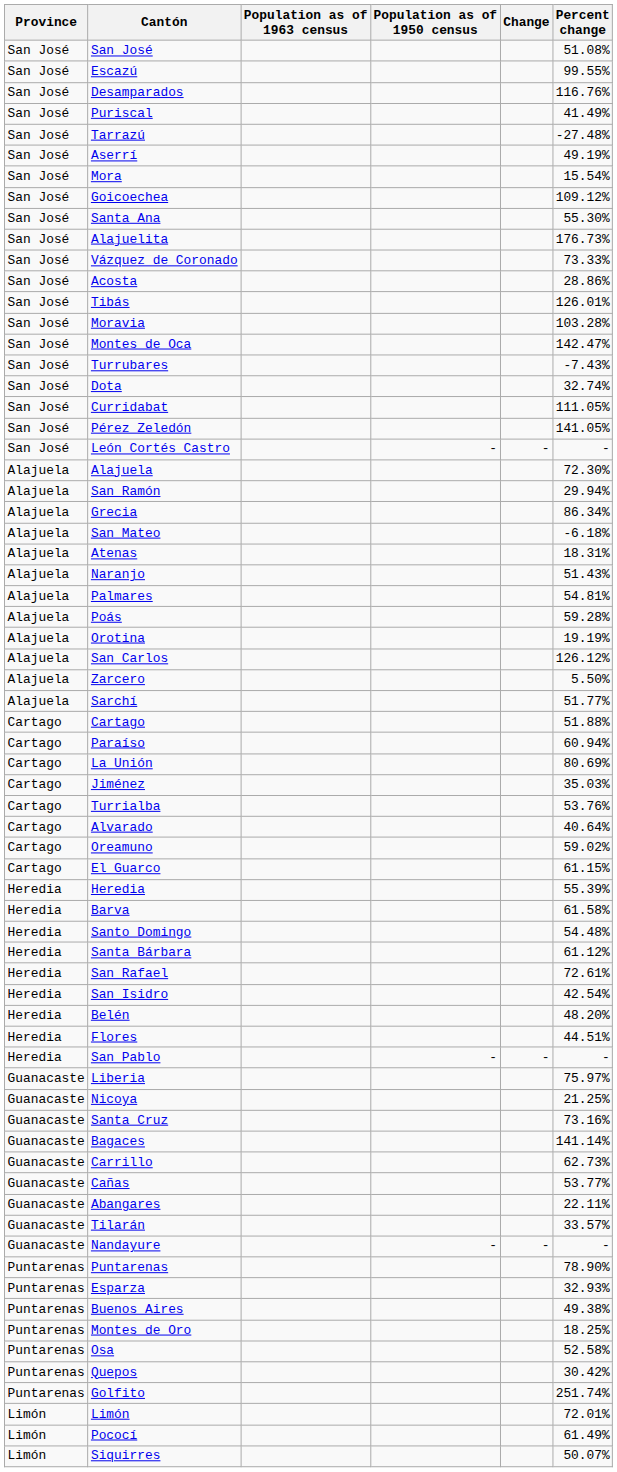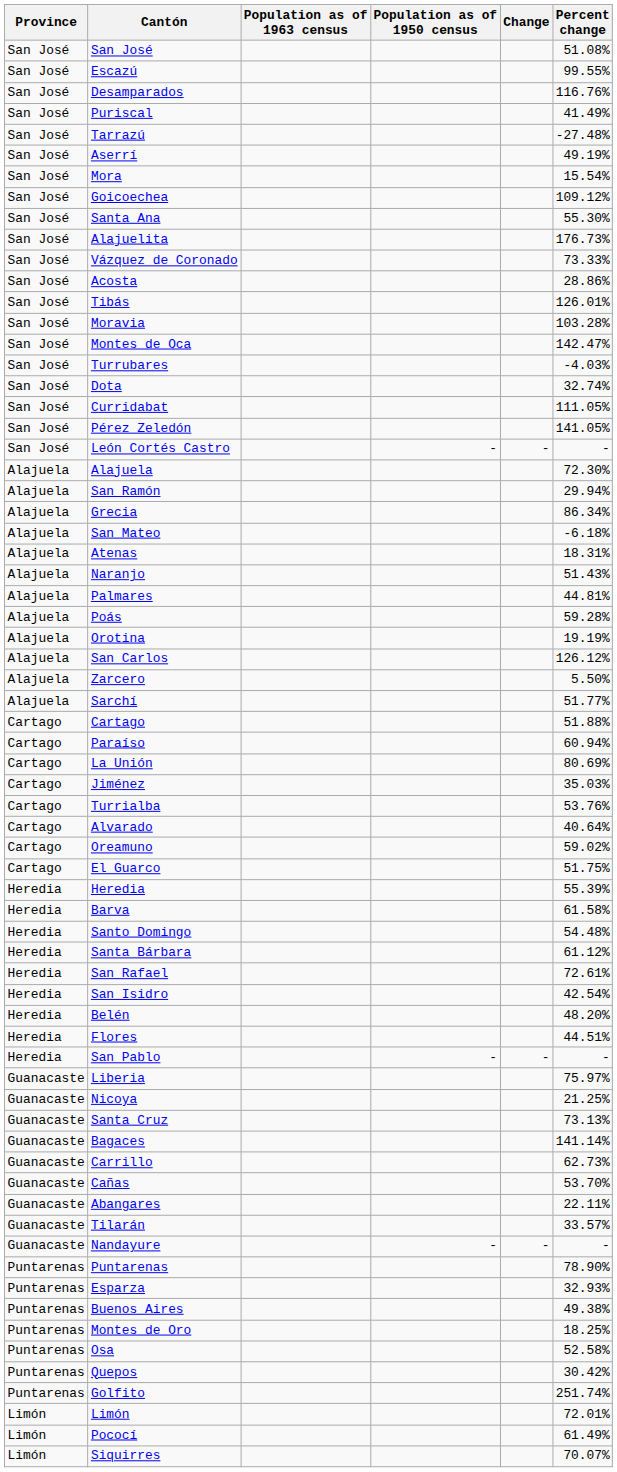 <table class="wikitable sortable" style="text-align: right;">
 <tr>
 <th>Province</th>
 <th>Cantón</th>
 <th>Population as of<br>1963 census</th>
 <th>Population as of<br>1950 census</th>
 <th>Change</th>
 <th>Percent<br>change</th>
 </tr>
 <tr>
 <td style="text-align: left;">San José</td>
 <td style="text-align: left;"><a href='#'>San José</a></td>
 <td></td>
 <td></td>
 <td> </td>
 <td>51.08% </td>
 </tr>
 <tr>
 <td style="text-align: left;">San José</td>
 <td style="text-align: left;"><a href='#'>Escazú</a></td>
 <td></td>
 <td></td>
 <td> </td>
 <td>99.55% </td>
 </tr>
 <tr>
 <td style="text-align: left;">San José</td>
 <td style="text-align: left;"><a href='#'>Desamparados</a></td>
 <td></td>
 <td></td>
 <td> </td>
 <td>116.76% </td>
 </tr>
 <tr>
 <td style="text-align: left;">San José</td>
 <td style="text-align: left;"><a href='#'>Puriscal</a></td>
 <td></td>
 <td></td>
 <td> </td>
 <td>41.49% </td>
 </tr>
 <tr>
 <td style="text-align: left;">San José</td>
 <td style="text-align: left;"><a href='#'>Tarrazú</a></td>
 <td></td>
 <td></td>
 <td> </td>
 <td>-27.48% </td>
 </tr>
 <tr>
 <td style="text-align: left;">San José</td>
 <td style="text-align: left;"><a href='#'>Aserrí</a></td>
 <td></td>
 <td></td>
 <td> </td>
 <td>49.19% </td>
 </tr>
 <tr>
 <td style="text-align: left;">San José</td>
 <td style="text-align: left;"><a href='#'>Mora</a></td>
 <td></td>
 <td></td>
 <td> </td>
 <td>15.54% </td>
 </tr>
 <tr>
 <td style="text-align: left;">San José</td>
 <td style="text-align: left;"><a href='#'>Goicoechea</a></td>
 <td></td>
 <td></td>
 <td> </td>
 <td>109.12% </td>
 </tr>
 <tr>
 <td style="text-align: left;">San José</td>
 <td style="text-align: left;"><a href='#'>Santa Ana</a></td>
 <td></td>
 <td></td>
 <td> </td>
 <td>55.30% </td>
 </tr>
 <tr>
 <td style="text-align: left;">San José</td>
 <td style="text-align: left;"><a href='#'>Alajuelita</a></td>
 <td></td>
 <td></td>
 <td> </td>
 <td>176.73% </td>
 </tr>
 <tr>
 <td style="text-align: left;">San José</td>
 <td style="text-align: left;"><a href='#'>Vázquez de Coronado</a></td>
 <td></td>
 <td></td>
 <td> </td>
 <td>73.33% </td>
 </tr>
 <tr>
 <td style="text-align: left;">San José</td>
 <td style="text-align: left;"><a href='#'>Acosta</a></td>
 <td></td>
 <td></td>
 <td> </td>
 <td>28.86% </td>
 </tr>
 <tr>
 <td style="text-align: left;">San José</td>
 <td style="text-align: left;"><a href='#'>Tibás</a></td>
 <td></td>
 <td></td>
 <td> </td>
 <td>126.01% </td>
 </tr>
 <tr>
 <td style="text-align: left;">San José</td>
 <td style="text-align: left;"><a href='#'>Moravia</a></td>
 <td></td>
 <td></td>
 <td> </td>
 <td>103.28% </td>
 </tr>
 <tr>
 <td style="text-align: left;">San José</td>
 <td style="text-align: left;"><a href='#'>Montes de Oca</a></td>
 <td></td>
 <td></td>
 <td> </td>
 <td>142.47% </td>
 </tr>
 <tr>
 <td style="text-align: left;">San José</td>
 <td style="text-align: left;"><a href='#'>Turrubares</a></td>
 <td></td>
 <td></td>
 <td> </td>
-<td>-7.43% </td>
+<td>-4.03% </td>
 </tr>
 <tr>
 <td style="text-align: left;">San José</td>
 <td style="text-align: left;"><a href='#'>Dota</a></td>
 <td></td>
 <td></td>
 <td> </td>
 <td>32.74% </td>
 </tr>
 <tr>
 <td style="text-align: left;">San José</td>
 <td style="text-align: left;"><a href='#'>Curridabat</a></td>
 <td></td>
 <td></td>
 <td> </td>
 <td>111.05% </td>
 </tr>
 <tr>
 <td style="text-align: left;">San José</td>
 <td style="text-align: left;"><a href='#'>Pérez Zeledón</a></td>
 <td></td>
 <td></td>
 <td> </td>
 <td>141.05% </td>
 </tr>
 <tr>
 <td style="text-align: left;">San José</td>
 <td style="text-align: left;"><a href='#'>León Cortés Castro</a></td>
 <td></td>
 <td>-</td>
 <td>-</td>
 <td>-</td>
 </tr>
 <tr>
 <td style="text-align: left;">Alajuela</td>
 <td style="text-align: left;"><a href='#'>Alajuela</a></td>
 <td></td>
 <td></td>
 <td> </td>
 <td>72.30% </td>
 </tr>
 <tr>
 <td style="text-align: left;">Alajuela</td>
 <td style="text-align: left;"><a href='#'>San Ramón</a></td>
 <td></td>
 <td></td>
 <td> </td>
 <td>29.94% </td>
 </tr>
 <tr>
 <td style="text-align: left;">Alajuela</td>
 <td style="text-align: left;"><a href='#'>Grecia</a></td>
 <td></td>
 <td></td>
 <td> </td>
 <td>86.34% </td>
 </tr>
 <tr>
 <td style="text-align: left;">Alajuela</td>
 <td style="text-align: left;"><a href='#'>San Mateo</a></td>
 <td></td>
 <td></td>
 <td> </td>
 <td>-6.18% </td>
 </tr>
 <tr>
 <td style="text-align: left;">Alajuela</td>
 <td style="text-align: left;"><a href='#'>Atenas</a></td>
 <td></td>
 <td></td>
 <td> </td>
 <td>18.31% </td>
 </tr>
 <tr>
 <td style="text-align: left;">Alajuela</td>
 <td style="text-align: left;"><a href='#'>Naranjo</a></td>
 <td></td>
 <td></td>
 <td> </td>
 <td>51.43% </td>
 </tr>
 <tr>
 <td style="text-align: left;">Alajuela</td>
 <td style="text-align: left;"><a href='#'>Palmares</a></td>
 <td></td>
 <td></td>
 <td> </td>
-<td>54.81% </td>
+<td>44.81% </td>
 </tr>
 <tr>
 <td style="text-align: left;">Alajuela</td>
 <td style="text-align: left;"><a href='#'>Poás</a></td>
 <td></td>
 <td></td>
 <td> </td>
 <td>59.28% </td>
 </tr>
 <tr>
 <td style="text-align: left;">Alajuela</td>
 <td style="text-align: left;"><a href='#'>Orotina</a></td>
 <td></td>
 <td></td>
 <td> </td>
 <td>19.19% </td>
 </tr>
 <tr>
 <td style="text-align: left;">Alajuela</td>
 <td style="text-align: left;"><a href='#'>San Carlos</a></td>
 <td></td>
 <td></td>
 <td> </td>
 <td>126.12% </td>
 </tr>
 <tr>
 <td style="text-align: left;">Alajuela</td>
 <td style="text-align: left;"><a href='#'>Zarcero</a></td>
 <td></td>
 <td></td>
 <td> </td>
 <td>5.50% </td>
 </tr>
 <tr>
 <td style="text-align: left;">Alajuela</td>
 <td style="text-align: left;"><a href='#'>Sarchí</a></td>
 <td></td>
 <td></td>
 <td> </td>
 <td>51.77% </td>
 </tr>
 <tr>
 <td style="text-align: left;">Cartago</td>
 <td style="text-align: left;"><a href='#'>Cartago</a></td>
 <td></td>
 <td></td>
 <td> </td>
 <td>51.88% </td>
 </tr>
 <tr>
 <td style="text-align: left;">Cartago</td>
 <td style="text-align: left;"><a href='#'>Paraíso</a></td>
 <td></td>
 <td></td>
 <td> </td>
 <td>60.94% </td>
 </tr>
 <tr>
 <td style="text-align: left;">Cartago</td>
 <td style="text-align: left;"><a href='#'>La Unión</a></td>
 <td></td>
 <td></td>
 <td> </td>
 <td>80.69% </td>
 </tr>
 <tr>
 <td style="text-align: left;">Cartago</td>
 <td style="text-align: left;"><a href='#'>Jiménez</a></td>
 <td></td>
 <td></td>
 <td> </td>
 <td>35.03% </td>
 </tr>
 <tr>
 <td style="text-align: left;">Cartago</td>
 <td style="text-align: left;"><a href='#'>Turrialba</a></td>
 <td></td>
 <td></td>
 <td> </td>
 <td>53.76% </td>
 </tr>
 <tr>
 <td style="text-align: left;">Cartago</td>
 <td style="text-align: left;"><a href='#'>Alvarado</a></td>
 <td></td>
 <td></td>
 <td> </td>
 <td>40.64% </td>
 </tr>
 <tr>
 <td style="text-align: left;">Cartago</td>
 <td style="text-align: left;"><a href='#'>Oreamuno</a></td>
 <td></td>
 <td></td>
 <td> </td>
 <td>59.02% </td>
 </tr>
 <tr>
 <td style="text-align: left;">Cartago</td>
 <td style="text-align: left;"><a href='#'>El Guarco</a></td>
 <td></td>
 <td></td>
 <td> </td>
-<td>61.15% </td>
+<td>51.75% </td>
 </tr>
 <tr>
 <td style="text-align: left;">Heredia</td>
 <td style="text-align: left;"><a href='#'>Heredia</a></td>
 <td></td>
 <td></td>
 <td> </td>
 <td>55.39% </td>
 </tr>
 <tr>
 <td style="text-align: left;">Heredia</td>
 <td style="text-align: left;"><a href='#'>Barva</a></td>
 <td></td>
 <td></td>
 <td> </td>
 <td>61.58% </td>
 </tr>
 <tr>
 <td style="text-align: left;">Heredia</td>
 <td style="text-align: left;"><a href='#'>Santo Domingo</a></td>
 <td></td>
 <td></td>
 <td> </td>
 <td>54.48% </td>
 </tr>
 <tr>
 <td style="text-align: left;">Heredia</td>
 <td style="text-align: left;"><a href='#'>Santa Bárbara</a></td>
 <td></td>
 <td></td>
 <td> </td>
 <td>61.12% </td>
 </tr>
 <tr>
 <td style="text-align: left;">Heredia</td>
 <td style="text-align: left;"><a href='#'>San Rafael</a></td>
 <td></td>
 <td></td>
 <td> </td>
 <td>72.61% </td>
 </tr>
 <tr>
 <td style="text-align: left;">Heredia</td>
 <td style="text-align: left;"><a href='#'>San Isidro</a></td>
 <td></td>
 <td></td>
 <td> </td>
 <td>42.54% </td>
 </tr>
 <tr>
 <td style="text-align: left;">Heredia</td>
 <td style="text-align: left;"><a href='#'>Belén</a></td>
 <td></td>
 <td></td>
 <td> </td>
 <td>48.20% </td>
 </tr>
 <tr>
 <td style="text-align: left;">Heredia</td>
 <td style="text-align: left;"><a href='#'>Flores</a></td>
 <td></td>
 <td></td>
 <td> </td>
 <td>44.51% </td>
 </tr>
 <tr>
 <td style="text-align: left;">Heredia</td>
 <td style="text-align: left;"><a href='#'>San Pablo</a></td>
 <td></td>
 <td>-</td>
 <td>-</td>
 <td>-</td>
 </tr>
 <tr>
 <td style="text-align: left;">Guanacaste</td>
 <td style="text-align: left;"><a href='#'>Liberia</a></td>
 <td></td>
 <td></td>
 <td> </td>
 <td>75.97% </td>
 </tr>
 <tr>
 <td style="text-align: left;">Guanacaste</td>
 <td style="text-align: left;"><a href='#'>Nicoya</a></td>
 <td></td>
 <td></td>
 <td> </td>
 <td>21.25% </td>
 </tr>
 <tr>
 <td style="text-align: left;">Guanacaste</td>
 <td style="text-align: left;"><a href='#'>Santa Cruz</a></td>
 <td></td>
 <td></td>
 <td> </td>
-<td>73.16% </td>
+<td>73.13% </td>
 </tr>
 <tr>
 <td style="text-align: left;">Guanacaste</td>
 <td style="text-align: left;"><a href='#'>Bagaces</a></td>
 <td></td>
 <td></td>
 <td> </td>
 <td>141.14% </td>
 </tr>
 <tr>
 <td style="text-align: left;">Guanacaste</td>
 <td style="text-align: left;"><a href='#'>Carrillo</a></td>
 <td></td>
 <td></td>
 <td> </td>
 <td>62.73% </td>
 </tr>
 <tr>
 <td style="text-align: left;">Guanacaste</td>
 <td style="text-align: left;"><a href='#'>Cañas</a></td>
 <td></td>
 <td></td>
 <td> </td>
-<td>53.77% </td>
+<td>53.70% </td>
 </tr>
 <tr>
 <td style="text-align: left;">Guanacaste</td>
 <td style="text-align: left;"><a href='#'>Abangares</a></td>
 <td></td>
 <td></td>
 <td> </td>
 <td>22.11% </td>
 </tr>
 <tr>
 <td style="text-align: left;">Guanacaste</td>
 <td style="text-align: left;"><a href='#'>Tilarán</a></td>
 <td></td>
 <td></td>
 <td> </td>
 <td>33.57% </td>
 </tr>
 <tr>
 <td style="text-align: left;">Guanacaste</td>
 <td style="text-align: left;"><a href='#'>Nandayure</a></td>
 <td></td>
 <td>-</td>
 <td>-</td>
 <td>-</td>
 </tr>
 <tr>
 <td style="text-align: left;">Puntarenas</td>
 <td style="text-align: left;"><a href='#'>Puntarenas</a></td>
 <td></td>
 <td></td>
 <td> </td>
 <td>78.90% </td>
 </tr>
 <tr>
 <td style="text-align: left;">Puntarenas</td>
 <td style="text-align: left;"><a href='#'>Esparza</a></td>
 <td></td>
 <td></td>
 <td> </td>
 <td>32.93% </td>
 </tr>
 <tr>
 <td style="text-align: left;">Puntarenas</td>
 <td style="text-align: left;"><a href='#'>Buenos Aires</a></td>
 <td></td>
 <td></td>
 <td> </td>
 <td>49.38% </td>
 </tr>
 <tr>
 <td style="text-align: left;">Puntarenas</td>
 <td style="text-align: left;"><a href='#'>Montes de Oro</a></td>
 <td></td>
 <td></td>
 <td> </td>
 <td>18.25% </td>
 </tr>
 <tr>
 <td style="text-align: left;">Puntarenas</td>
 <td style="text-align: left;"><a href='#'>Osa</a></td>
 <td></td>
 <td></td>
 <td> </td>
 <td>52.58% </td>
 </tr>
 <tr>
 <td style="text-align: left;">Puntarenas</td>
 <td style="text-align: left;"><a href='#'>Quepos</a></td>
 <td></td>
 <td></td>
 <td> </td>
 <td>30.42% </td>
 </tr>
 <tr>
 <td style="text-align: left;">Puntarenas</td>
 <td style="text-align: left;"><a href='#'>Golfito</a></td>
 <td></td>
 <td></td>
 <td> </td>
 <td>251.74% </td>
 </tr>
 <tr>
 <td style="text-align: left;">Limón</td>
 <td style="text-align: left;"><a href='#'>Limón</a></td>
 <td></td>
 <td></td>
 <td> </td>
 <td>72.01% </td>
 </tr>
 <tr>
 <td style="text-align: left;">Limón</td>
 <td style="text-align: left;"><a href='#'>Pococí</a></td>
 <td></td>
 <td></td>
 <td> </td>
 <td>61.49% </td>
 </tr>
 <tr>
 <td style="text-align: left;">Limón</td>
 <td style="text-align: left;"><a href='#'>Siquirres</a></td>
 <td></td>
 <td></td>
 <td> </td>
-<td>50.07% </td>
+<td>70.07% </td>
 </tr>
 </table>
